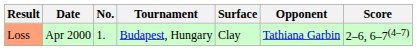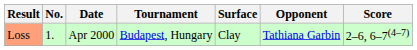 <table class="sortable wikitable">
 <tr>
 <th>Result</th>
+<th>No.</th>
 <th>Date</th>
-<th>No.</th>
 <th>Tournament</th>
 <th>Surface</th>
 <th>Opponent</th>
 <th>Score</th>
 </tr>
 <tr bgcolor="CCFFCC">
 <td style="background:#ffa07a;">Loss</td>
+<td>1.</td>
 <td>Apr 2000</td>
-<td>1.</td>
 <td><a href='#'>Budapest</a>, Hungary</td>
 <td>Clay</td>
 <td> <a href='#'>Tathiana Garbin</a></td>
 <td>2–6, 6–7<sup>(4–7)</sup></td>
 </tr>
 </table>
